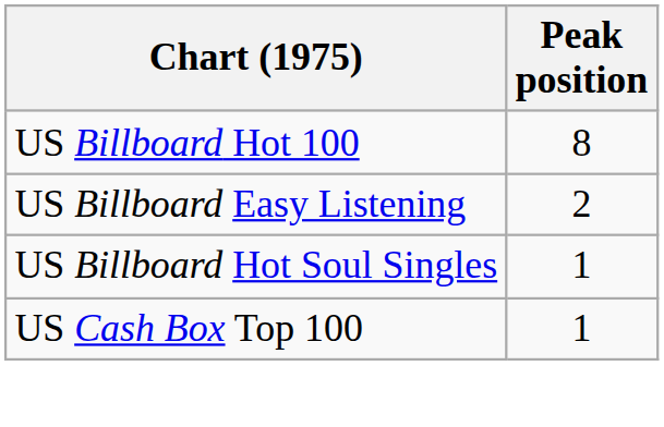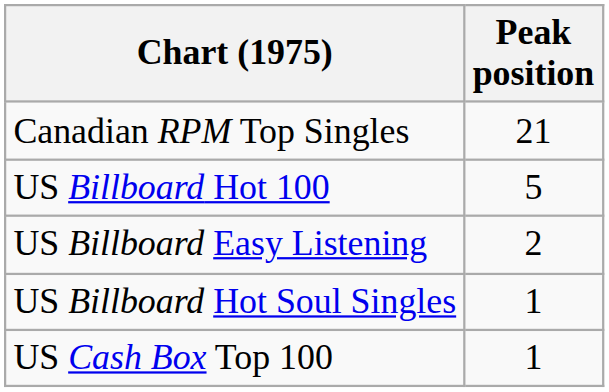 <table class="wikitable sortable">
 <tr>
 <th>Chart (1975)</th>
 <th>Peak<br>position</th>
 </tr>
 <tr>
+<td>Canadian <em>RPM</em> Top Singles</td>
+<td style="text-align:center;">21</td>
+</tr>
+<tr>
 <td>US <a href='#'><em>Billboard</em> Hot 100</a></td>
-<td style="text-align:center;">8</td>
+<td style="text-align:center;">5</td>
 </tr>
 <tr>
 <td>US <em>Billboard</em> <a href='#'>Easy Listening</a></td>
 <td style="text-align:center;">2</td>
 </tr>
 <tr>
 <td>US <em>Billboard</em> <a href='#'>Hot Soul Singles</a></td>
 <td style="text-align:center;">1</td>
 </tr>
 <tr>
 <td>US <em><a href='#'>Cash Box</a></em> Top 100</td>
 <td style="text-align:center;">1</td>
 </tr>
 </table>
